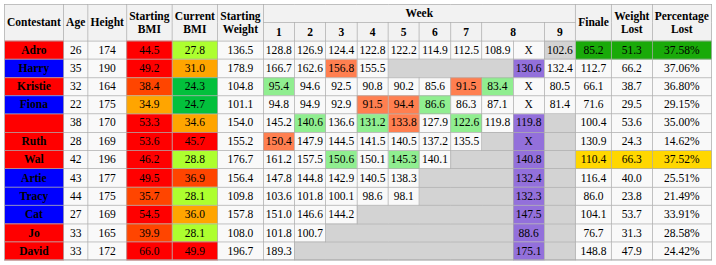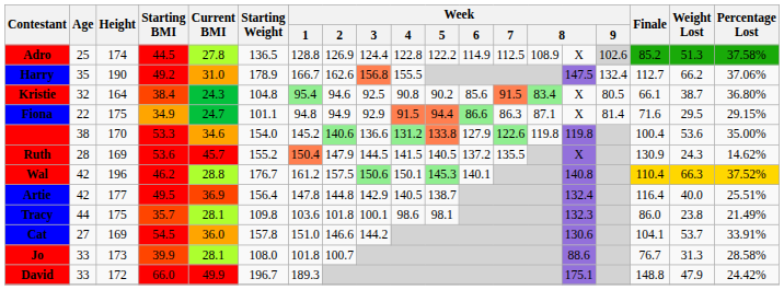 <table class="wikitable" style="text-align:center" align=center>
 <tr>
 <th rowspan=2>Contestant</th>
 <th rowspan=2>Age</th>
 <th rowspan=2>Height</th>
 <th rowspan=2>Starting<br>BMI</th>
 <th rowspan=2>Current<br>BMI</th>
 <th rowspan=2>Starting<br>Weight</th>
 <th colspan=10>Week</th>
 <th rowspan=2>Finale</th>
 <th rowspan=2>Weight<br>Lost</th>
 <th rowspan=2>Percentage<br>Lost</th>
 </tr>
 <tr>
 <th>1</th>
 <th>2</th>
 <th>3</th>
 <th>4</th>
 <th>5</th>
 <th>6</th>
 <th>7</th>
 <th colspan="2">8</th>
 <th>9</th>
 </tr>
 <tr>
 <td bgcolor="red"><span><strong>Adro</strong></span></td>
-<td>26</td>
+<td>25</td>
 <td>174</td>
 <td bgcolor="Red">44.5</td>
 <td bgcolor="greenyellow">27.8</td>
 <td>136.5</td>
 <td>128.8</td>
 <td>126.9</td>
 <td>124.4</td>
 <td>122.8</td>
 <td>122.2</td>
 <td>114.9</td>
 <td>112.5</td>
 <td>108.9</td>
 <td>X</td>
 <td bgcolor="lightgrey" align="left">102.6</td>
 <td bgcolor="#19AA09">85.2</td>
 <td bgcolor="#19AA09">51.3</td>
 <td bgcolor="#19AA09">37.58%</td>
 </tr>
 <tr>
 <td bgcolor="blue"><span><strong>Harry</strong></span></td>
 <td>35</td>
 <td>190</td>
 <td bgcolor="Red">49.2</td>
 <td bgcolor="orange">31.0</td>
 <td>178.9</td>
 <td>166.7</td>
 <td>162.6</td>
 <td bgcolor="coral">156.8</td>
 <td>155.5</td>
 <td colspan=4 bgcolor="lightgrey" align="center"></td>
-<td bgcolor="#9370DB">130.6</td>
+<td bgcolor="#9370DB">147.5</td>
 <td>132.4</td>
 <td>112.7</td>
 <td>66.2</td>
 <td>37.06%</td>
 </tr>
 <tr>
 <td bgcolor="red"><span><strong>Kristie</strong></span></td>
 <td>32</td>
 <td>164</td>
 <td bgcolor="FF4500">38.4</td>
 <td bgcolor="#03C03C">24.3</td>
 <td>104.8</td>
 <td bgcolor="lightgreen">95.4</td>
 <td>94.6</td>
 <td>92.5</td>
 <td>90.8</td>
 <td>90.2</td>
 <td>85.6</td>
 <td bgcolor="coral">91.5</td>
 <td bgcolor="lightgreen">83.4</td>
 <td>X</td>
 <td>80.5</td>
 <td>66.1</td>
 <td>38.7</td>
 <td>36.80%</td>
 </tr>
 <tr>
 <td bgcolor="blue"><span><strong>Fiona</strong></span></td>
 <td>22</td>
 <td>175</td>
 <td bgcolor="Orange">34.9</td>
 <td bgcolor="#03C03C">24.7</td>
 <td>101.1</td>
 <td>94.8</td>
 <td>94.9</td>
 <td>92.9</td>
 <td bgcolor="coral">91.5</td>
 <td bgcolor="coral">94.4</td>
 <td bgcolor="lightgreen">86.6</td>
 <td>86.3</td>
 <td>87.1</td>
 <td>X</td>
 <td>81.4</td>
 <td>71.6</td>
 <td>29.5</td>
 <td>29.15%</td>
 </tr>
 <tr>
 <td bgcolor="red"><span></span></td>
 <td>38</td>
 <td>170</td>
 <td bgcolor="Red">53.3</td>
 <td bgcolor="Orange">34.6</td>
 <td>154.0</td>
 <td>145.2</td>
 <td bgcolor="lightgreen">140.6</td>
 <td>136.6</td>
 <td bgcolor="lightgreen">131.2</td>
 <td bgcolor="coral">133.8</td>
 <td>127.9</td>
 <td bgcolor="lightgreen">122.6</td>
 <td>119.8</td>
 <td bgcolor="#9370DB">119.8</td>
 <td colspan=1 bgcolor="lightgrey" align="left"></td>
 <td>100.4</td>
 <td>53.6</td>
 <td>35.00%</td>
 </tr>
 <tr>
 <td bgcolor="red"><span><strong>Ruth</strong></span></td>
 <td>28</td>
 <td>169</td>
 <td bgcolor="Red">53.6</td>
 <td bgcolor="Red">45.7</td>
 <td>155.2</td>
 <td bgcolor="coral">150.4</td>
 <td>147.9</td>
 <td>144.5</td>
 <td>141.5</td>
 <td>140.5</td>
 <td>137.2</td>
 <td>135.5</td>
 <td colspan=1 bgcolor="lightgrey" align="left"></td>
 <td bgcolor="#9370DB">X</td>
 <td colspan=1 bgcolor="lightgrey" align="left"></td>
 <td>130.9</td>
 <td>24.3</td>
 <td>14.62%</td>
 </tr>
 <tr>
 <td bgcolor="red"><span><strong>Wal</strong></span></td>
 <td>42</td>
 <td>196</td>
 <td bgcolor="Red">46.2</td>
 <td bgcolor="greenyellow">28.8</td>
 <td>176.7</td>
 <td>161.2</td>
 <td>157.5</td>
 <td bgcolor="lightgreen">150.6</td>
 <td>150.1</td>
 <td bgcolor="lightgreen">145.3</td>
 <td>140.1</td>
 <td colspan=2 bgcolor="lightgrey" align="left"></td>
 <td bgcolor="#9370DB">140.8</td>
 <td colspan=1 bgcolor="lightgrey" align="left"></td>
 <td bgcolor="gold">110.4</td>
 <td bgcolor="gold">66.3</td>
 <td bgcolor="gold">37.52%</td>
 </tr>
 <tr>
 <td bgcolor="blue"><span><strong>Artie</strong></span></td>
-<td>43</td>
+<td>42</td>
 <td>177</td>
 <td bgcolor="Red">49.5</td>
 <td bgcolor="#FF4500">36.9</td>
 <td>156.4</td>
 <td>147.8</td>
 <td>144.8</td>
 <td>142.9</td>
 <td>140.5</td>
-<td>138.3</td>
+<td>138.7</td>
 <td colspan=3 bgcolor="lightgrey" align="left"></td>
 <td bgcolor="#9370DB">132.4</td>
 <td colspan=1 bgcolor="lightgrey" align="left"></td>
 <td>116.4</td>
 <td>40.0</td>
 <td>25.51%</td>
 </tr>
 <tr>
 <td bgcolor="blue"><span><strong>Tracy</strong></span></td>
 <td>44</td>
 <td>175</td>
 <td bgcolor="FF4500">35.7</td>
 <td bgcolor="greenyellow">28.1</td>
 <td>109.8</td>
 <td>103.6</td>
 <td>101.8</td>
 <td>100.1</td>
 <td>98.6</td>
 <td>98.1</td>
 <td colspan=3 bgcolor="lightgrey" align="left"></td>
 <td bgcolor="#9370DB">132.3</td>
 <td colspan=1 bgcolor="lightgrey" align="left"></td>
 <td>86.0</td>
 <td>23.8</td>
 <td>21.49%</td>
 </tr>
 <tr>
 <td bgcolor="blue"><span><strong>Cat</strong></span></td>
 <td>27</td>
 <td>169</td>
 <td bgcolor="Red">54.5</td>
 <td bgcolor="Orange">36.0</td>
 <td>157.8</td>
 <td>151.0</td>
 <td>146.6</td>
 <td>144.2</td>
 <td colspan=5 bgcolor="lightgrey" align="left"></td>
-<td bgcolor="#9370DB">147.5</td>
+<td bgcolor="#9370DB">130.6</td>
 <td colspan=1 bgcolor="lightgrey" align="left"></td>
 <td>104.1</td>
 <td>53.7</td>
 <td>33.91%</td>
 </tr>
 <tr>
 <td bgcolor="red"><span><strong>Jo</strong></span></td>
 <td>33</td>
-<td>165</td>
+<td>173</td>
 <td bgcolor="FF4500">39.9</td>
 <td bgcolor="greenyellow">28.1</td>
 <td>108.0</td>
 <td>101.8</td>
 <td>100.7</td>
 <td colspan=6 bgcolor="lightgrey" align="left"></td>
 <td bgcolor="#9370DB">88.6</td>
 <td colspan=1 bgcolor="lightgrey" align="left"></td>
 <td>76.7</td>
 <td>31.3</td>
 <td>28.58%</td>
 </tr>
 <tr>
 <td bgcolor="red"><span><strong>David</strong></span></td>
 <td>33</td>
 <td>172</td>
 <td bgcolor="Red">66.0</td>
 <td bgcolor="Red">49.9</td>
 <td>196.7</td>
 <td>189.3</td>
 <td colspan=7 bgcolor="lightgrey" align="left"></td>
 <td bgcolor="#9370DB">175.1</td>
 <td colspan=1 bgcolor="lightgrey" align="left"></td>
 <td>148.8</td>
 <td>47.9</td>
 <td>24.42%</td>
 </tr>
 <tr>
 </tr>
 </table>
